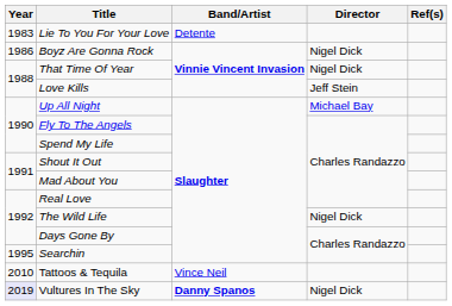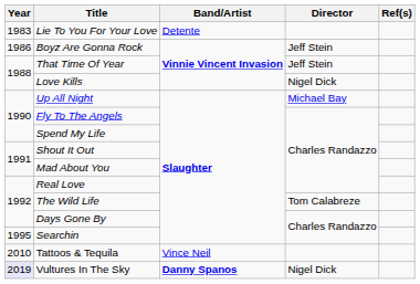 <table class="wikitable sortable">
 <tr>
 <th>Year</th>
 <th>Title</th>
 <th>Band/Artist</th>
 <th>Director</th>
 <th>Ref(s)</th>
 </tr>
 <tr>
 <td>1983</td>
 <td><em>Lie To You For Your Love</em></td>
 <td></strong><a href='#'>Detente</a><strong></td>
 <td></td>
 <td></td>
 </tr>
 <tr>
 <td>1986</td>
 <td><em>Boyz Are Gonna Rock</em></td>
 <td rowspan="3"><strong><a href='#'>Vinnie Vincent Invasion</a></strong></td>
-<td>Nigel Dick</td>
+<td>Jeff Stein</td>
 <td></td>
 </tr>
 <tr>
 <td rowspan="2">1988</td>
 <td><em>That Time Of Year</em></td>
-<td>Nigel Dick</td>
+<td>Jeff Stein</td>
 <td></td>
 </tr>
 <tr>
 <td><em>Love Kills</em></td>
-<td>Jeff Stein</td>
+<td>Nigel Dick</td>
 <td></td>
 </tr>
 <tr>
 <td rowspan="3">1990</td>
 <td><em><a href='#'>Up All Night</a></em></td>
 <td rowspan="9"><strong><a href='#'>Slaughter</a></strong></td>
 <td><a href='#'>Michael Bay</a></td>
 <td></td>
 </tr>
 <tr>
 <td><em><a href='#'>Fly To The Angels</a></em></td>
 <td rowspan="5">Charles Randazzo</td>
 <td></td>
 </tr>
 <tr>
 <td><em>Spend My Life</em></td>
 <td></td>
 </tr>
 <tr>
 <td rowspan="2">1991</td>
 <td><em>Shout It Out</em></td>
 <td></td>
 </tr>
 <tr>
 <td><em>Mad About You</em></td>
 <td></td>
 </tr>
 <tr>
 <td rowspan="3">1992</td>
 <td><em>Real Love</em></td>
 <td></td>
 </tr>
 <tr>
 <td><em>The Wild Life</em></td>
-<td>Nigel Dick</td>
+<td>Tom Calabreze</td>
 <td></td>
 </tr>
 <tr>
 <td><em>Days Gone By</em></td>
 <td rowspan="2">Charles Randazzo</td>
 <td></td>
 </tr>
 <tr>
 <td>1995</td>
 <td><em>Searchin<strong></td>
 <td></td>
 </tr>
 <tr>
 <td>2010</td>
 <td></em>Tattoos & Tequila<em></td>
 <td></strong><a href='#'>Vince Neil</a><strong></td>
 <td></td>
 <td></td>
 </tr>
 <tr>
 <td style="background: lavender;">2019</td>
 <td></em>Vultures In The Sky<em></td>
 <td><strong><a href='#'>Danny Spanos</a></strong></td>
 <td>Nigel Dick</td>
 <td></td>
 </tr>
 </table>
